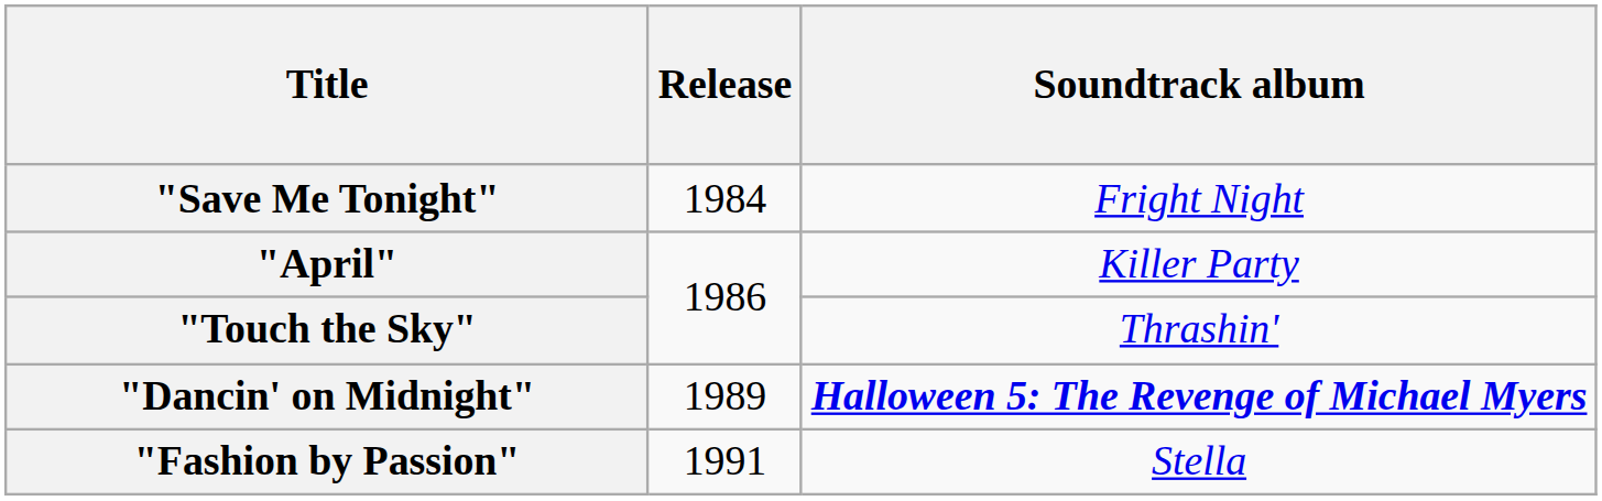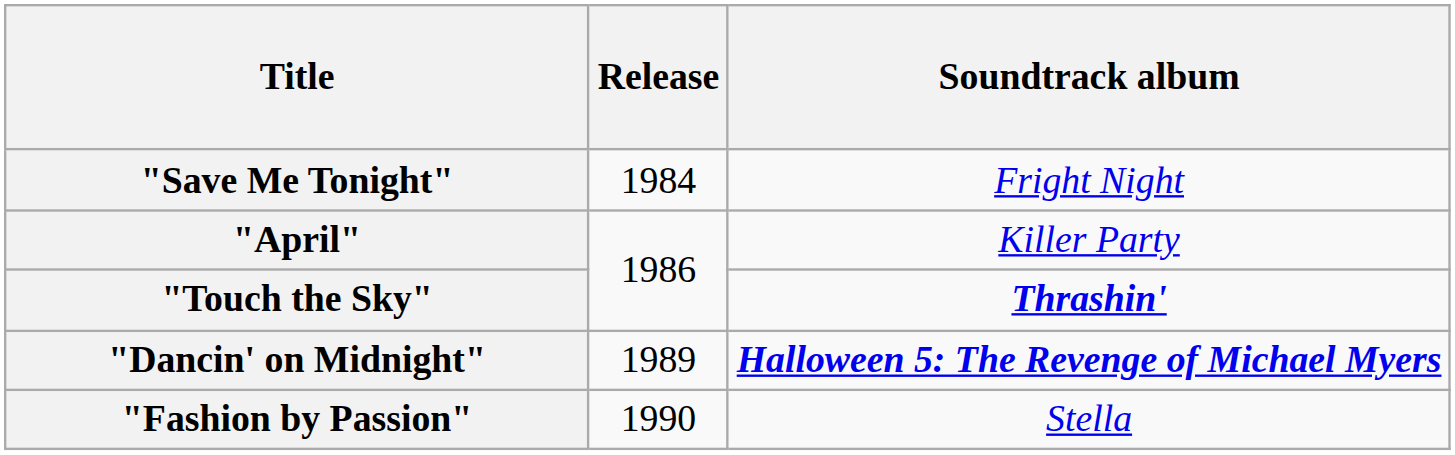 <table class="wikitable plainrowheaders" style="text-align:center;">
 <tr>
 <th scope="col" style="width:15em;"><br>Title<br><br></th>
 <th scope="col">Release</th>
 <th scope="col">Soundtrack album</th>
 </tr>
 <tr>
 <th scope="row">"Save Me Tonight"</th>
 <td>1984</td>
 <td><em><a href='#'>Fright Night</a></em></td>
 </tr>
 <tr>
 <th scope="row">"April"</th>
 <td rowspan="2">1986</td>
 <td><em><a href='#'>Killer Party</a></em></td>
 </tr>
 <tr>
 <th scope="row">"Touch the Sky"</th>
-<td><em><a href='#'>Thrashin'</a></em></td>
+<td><strong><em><a href='#'>Thrashin'</a></em></strong></td>
 </tr>
 <tr>
 <th scope="row">"Dancin' on Midnight"</th>
 <td>1989</td>
 <td><strong><em><a href='#'>Halloween 5: The Revenge of Michael Myers</a></em></strong></td>
 </tr>
 <tr>
 <th scope="row">"Fashion by Passion"</th>
-<td>1991</td>
+<td>1990</td>
 <td><em><a href='#'>Stella</a></em></td>
 </tr>
 </table>
